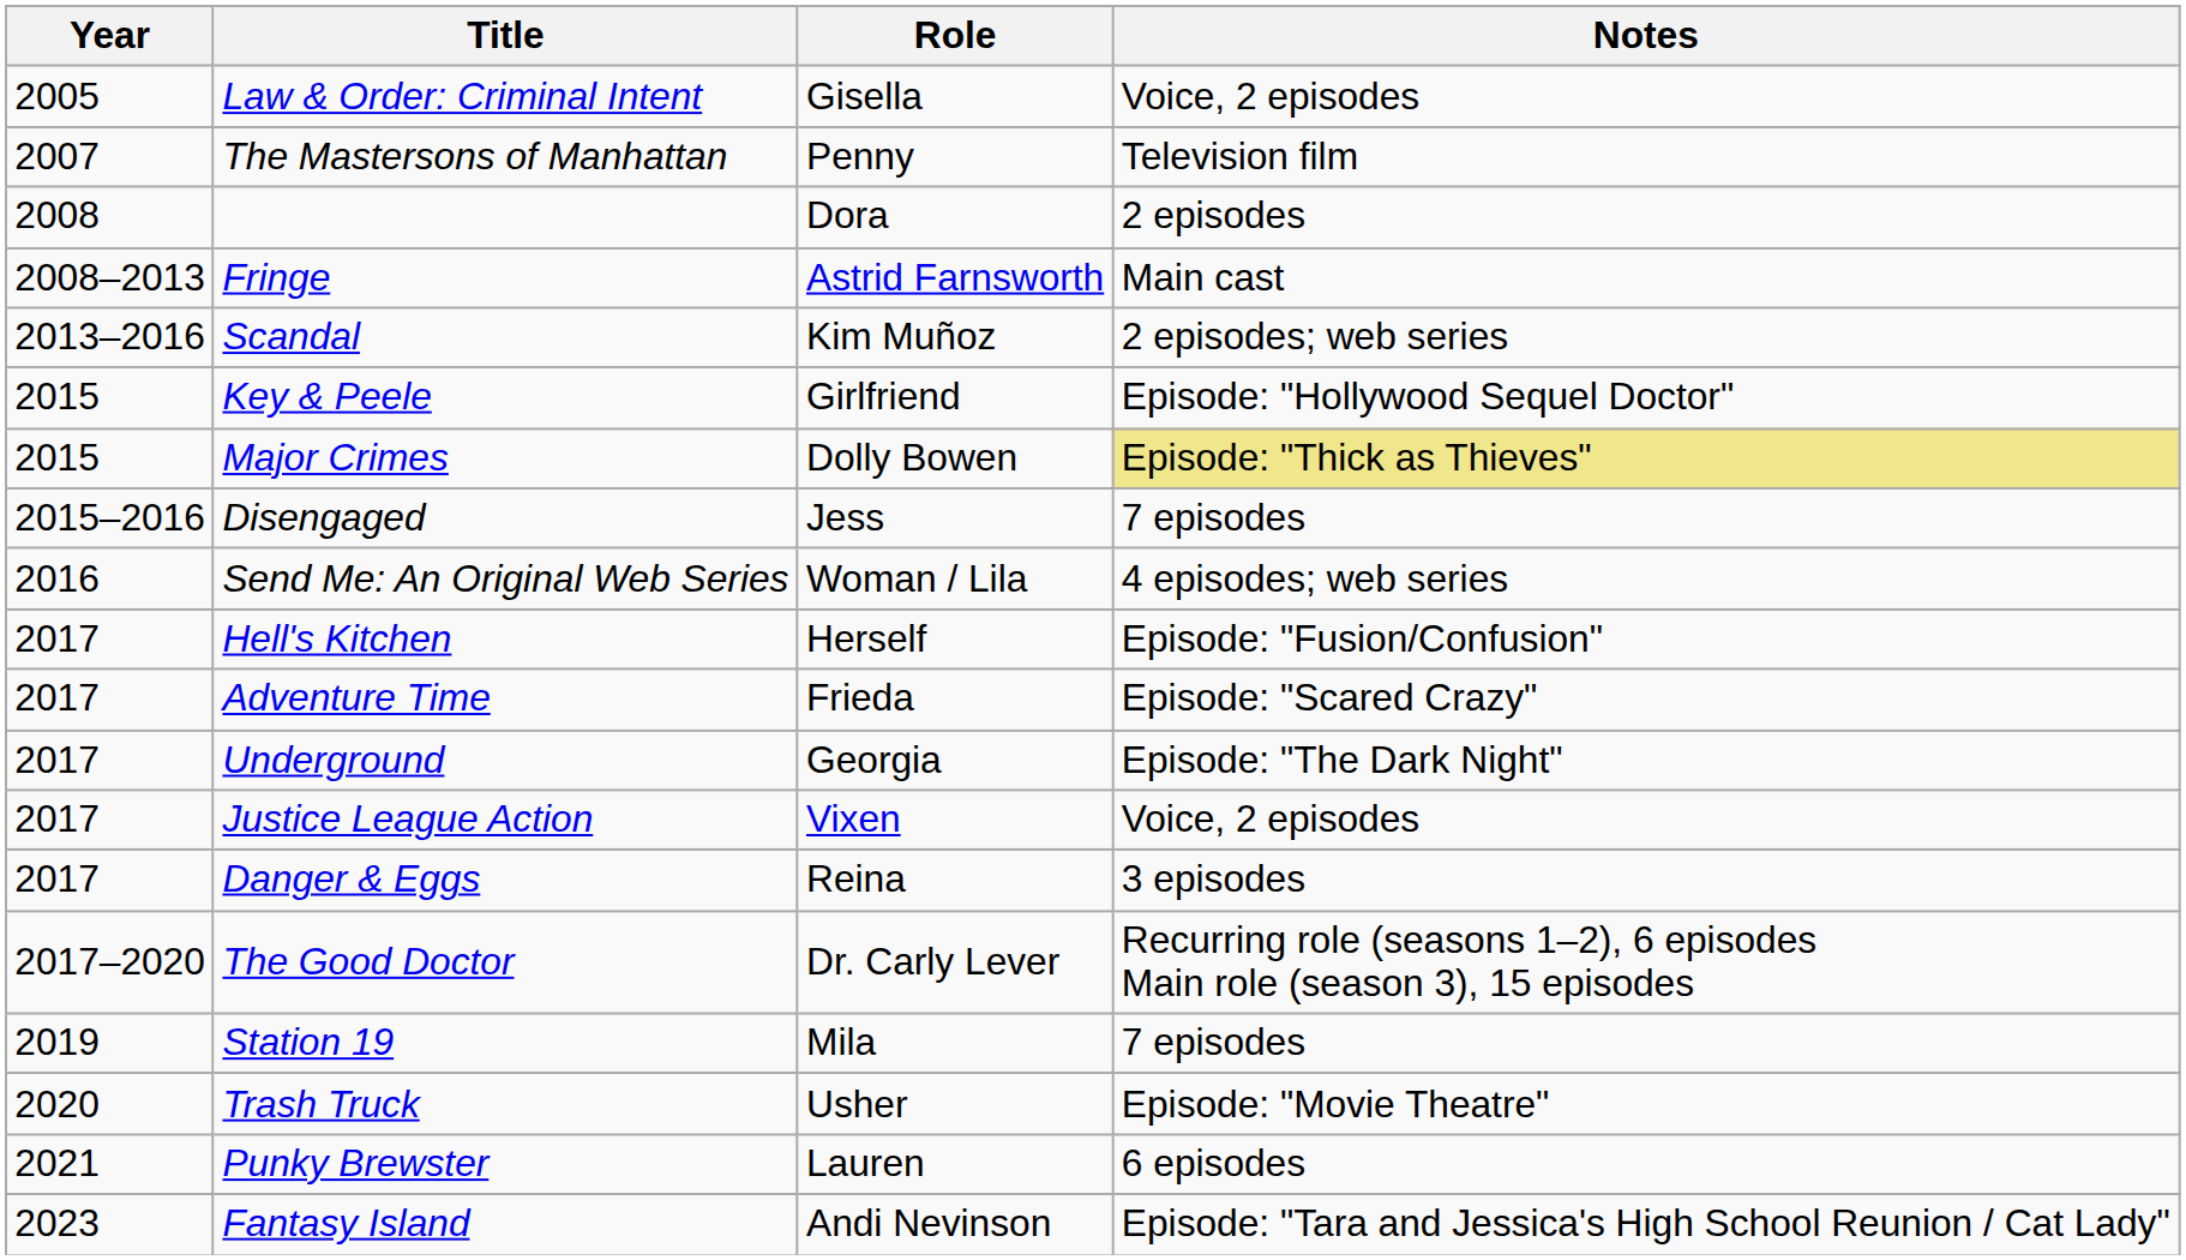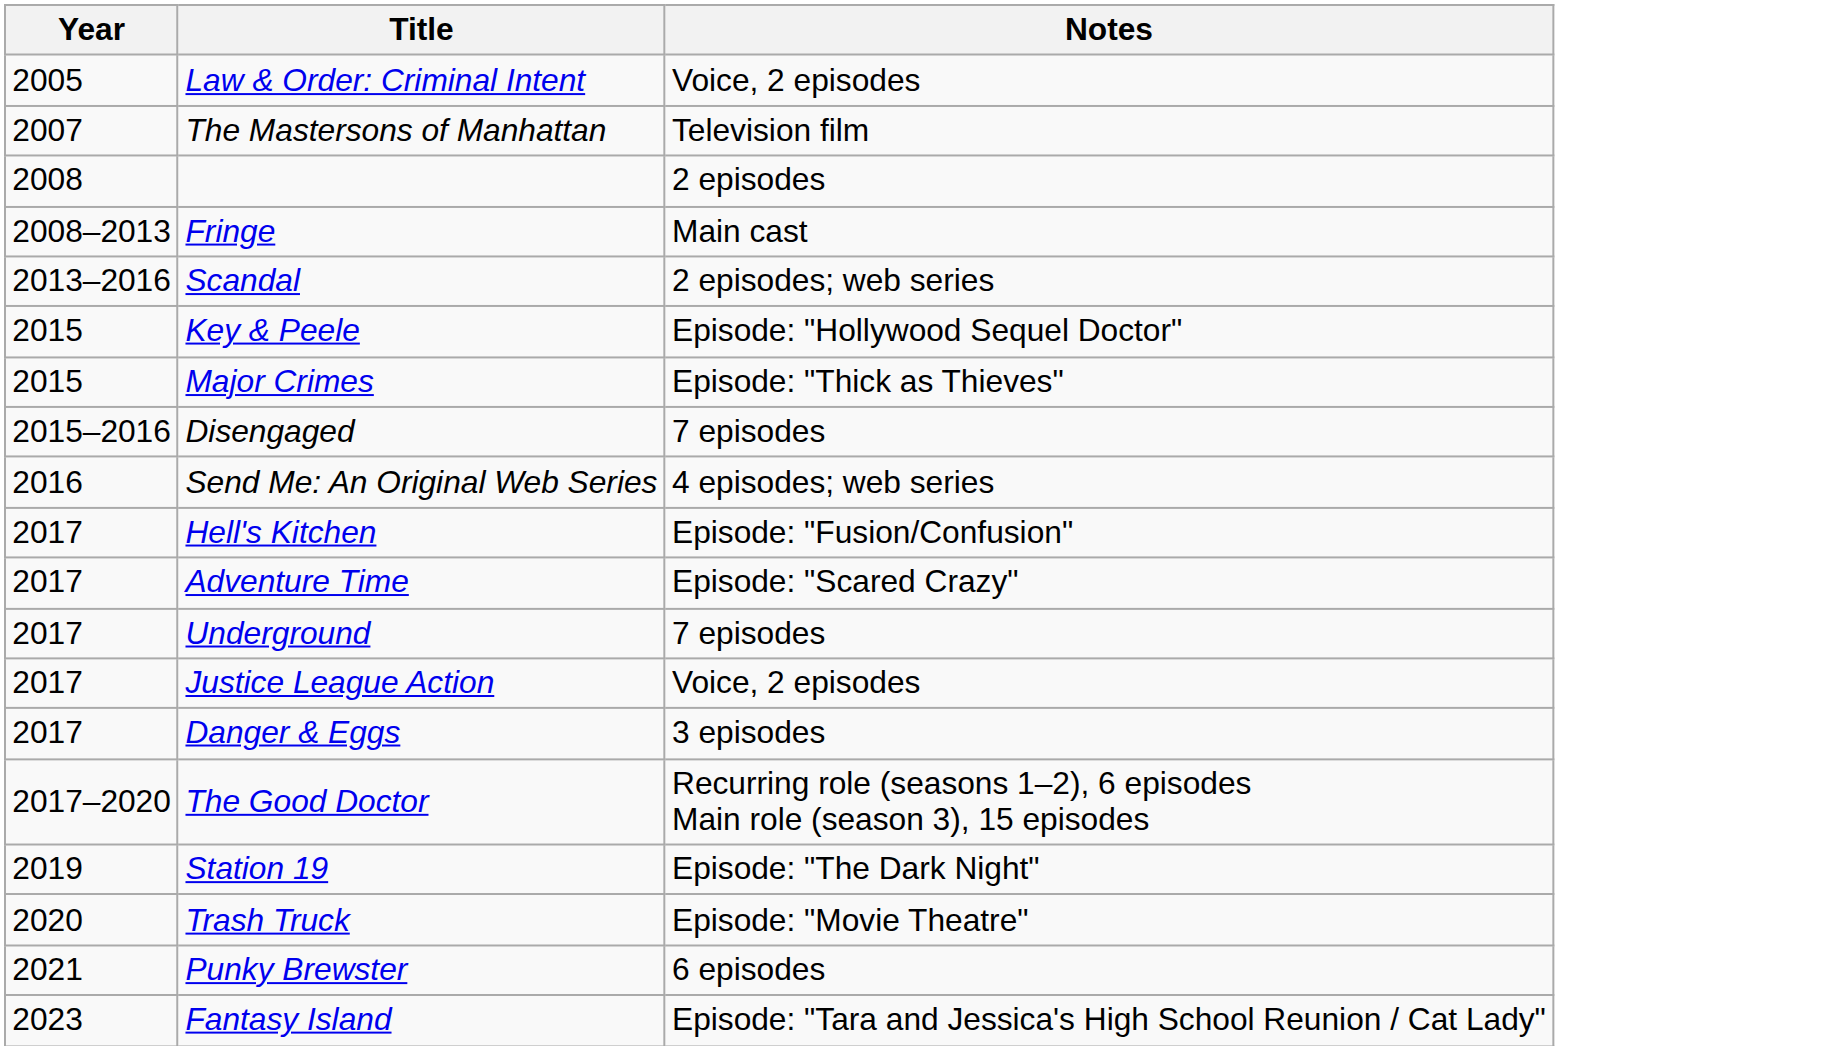 <table class="wikitable sortable">
 <tr>
 <th>Year</th>
 <th>Title</th>
-<th>Role</th>
 <th class="unsortable">Notes</th>
 </tr>
 <tr>
 <td>2005</td>
 <td><em><a href='#'>Law & Order: Criminal Intent</a></em></td>
-<td>Gisella</td>
 <td>Voice, 2 episodes</td>
 </tr>
 <tr>
 <td>2007</td>
 <td><em>The Mastersons of Manhattan</em></td>
-<td>Penny</td>
 <td>Television film</td>
 </tr>
 <tr>
 <td>2008</td>
 <td><em></em></td>
-<td>Dora</td>
 <td>2 episodes</td>
 </tr>
 <tr>
 <td>2008–2013</td>
 <td><em><a href='#'>Fringe</a></em></td>
-<td><a href='#'>Astrid Farnsworth</a></td>
 <td>Main cast</td>
 </tr>
 <tr>
 <td>2013–2016</td>
 <td><em><a href='#'>Scandal</a></em></td>
-<td>Kim Muñoz</td>
 <td>2 episodes; web series</td>
 </tr>
 <tr>
 <td>2015</td>
 <td><em><a href='#'>Key & Peele</a></em></td>
-<td>Girlfriend</td>
 <td>Episode: "Hollywood Sequel Doctor"</td>
 </tr>
 <tr>
 <td>2015</td>
 <td><em><a href='#'>Major Crimes</a></em></td>
-<td>Dolly Bowen</td>
-<td style="background: khaki;">Episode: "Thick as Thieves"</td>
+<td>Episode: "Thick as Thieves"</td>
 </tr>
 <tr>
 <td>2015–2016</td>
 <td><em>Disengaged</em></td>
-<td>Jess</td>
 <td>7 episodes</td>
 </tr>
 <tr>
 <td>2016</td>
 <td><em>Send Me: An Original Web Series</em></td>
-<td>Woman / Lila</td>
 <td>4 episodes; web series</td>
 </tr>
 <tr>
 <td>2017</td>
 <td><em><a href='#'>Hell's Kitchen</a></em></td>
-<td>Herself</td>
 <td>Episode: "Fusion/Confusion"</td>
 </tr>
 <tr>
 <td>2017</td>
 <td><em><a href='#'>Adventure Time</a></em></td>
-<td>Frieda</td>
 <td>Episode: "Scared Crazy"</td>
 </tr>
 <tr>
 <td>2017</td>
 <td><em><a href='#'>Underground</a></em></td>
-<td>Georgia</td>
-<td>Episode: "The Dark Night"</td>
+<td>7 episodes</td>
 </tr>
 <tr>
 <td>2017</td>
 <td><em><a href='#'>Justice League Action</a></em></td>
-<td><a href='#'>Vixen</a></td>
 <td>Voice, 2 episodes</td>
 </tr>
 <tr>
 <td>2017</td>
 <td><em><a href='#'>Danger & Eggs</a></em></td>
-<td>Reina</td>
 <td>3 episodes</td>
 </tr>
 <tr>
 <td>2017–2020</td>
 <td><em><a href='#'>The Good Doctor</a></em></td>
-<td>Dr. Carly Lever</td>
 <td>Recurring role (seasons 1–2), 6 episodes <br> Main role (season 3), 15 episodes</td>
 </tr>
 <tr>
 <td>2019</td>
 <td><em><a href='#'>Station 19</a></em></td>
-<td>Mila</td>
-<td>7 episodes</td>
+<td>Episode: "The Dark Night"</td>
 </tr>
 <tr>
 <td>2020</td>
 <td><a href='#'><em>Trash Truck</em></a></td>
-<td>Usher</td>
 <td>Episode: "Movie Theatre"</td>
 </tr>
 <tr>
 <td>2021</td>
 <td><a href='#'><em>Punky Brewster</em></a></td>
-<td>Lauren</td>
 <td>6 episodes</td>
 </tr>
 <tr>
 <td>2023</td>
 <td><em><a href='#'>Fantasy Island</a></em></td>
-<td>Andi Nevinson</td>
 <td>Episode: "Tara and Jessica's High School Reunion / Cat Lady"</td>
 </tr>
 </table>
